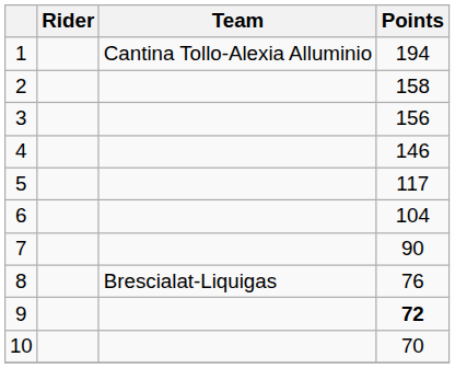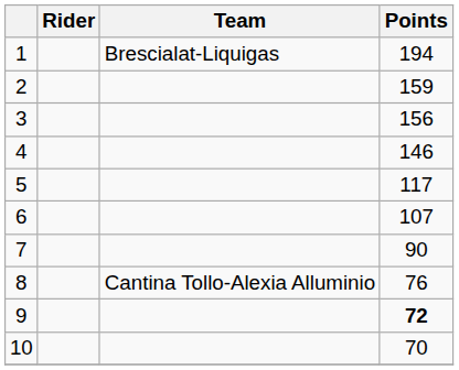 <table class="wikitable">
 <tr>
 <th></th>
 <th>Rider</th>
 <th>Team</th>
 <th>Points</th>
 </tr>
 <tr>
 <td style="text-align:center;">1</td>
 <td> </td>
-<td>Cantina Tollo-Alexia Alluminio</td>
+<td>Brescialat-Liquigas</td>
 <td style="text-align:center;">194</td>
 </tr>
 <tr>
 <td style="text-align:center;">2</td>
 <td> </td>
 <td></td>
-<td style="text-align:center;">158</td>
+<td style="text-align:center;">159</td>
 </tr>
 <tr>
 <td style="text-align:center;">3</td>
 <td> </td>
 <td></td>
 <td style="text-align:center;">156</td>
 </tr>
 <tr>
 <td style="text-align:center;">4</td>
 <td></td>
 <td></td>
 <td style="text-align:center;">146</td>
 </tr>
 <tr>
 <td style="text-align:center;">5</td>
 <td></td>
 <td></td>
 <td style="text-align:center;">117</td>
 </tr>
 <tr>
 <td style="text-align:center;">6</td>
 <td></td>
 <td></td>
-<td style="text-align:center;">104</td>
+<td style="text-align:center;">107</td>
 </tr>
 <tr>
 <td style="text-align:center;">7</td>
 <td></td>
 <td></td>
 <td style="text-align:center;">90</td>
 </tr>
 <tr>
 <td style="text-align:center;">8</td>
 <td></td>
-<td>Brescialat-Liquigas</td>
+<td>Cantina Tollo-Alexia Alluminio</td>
 <td style="text-align:center;">76</td>
 </tr>
 <tr>
 <td style="text-align:center;">9</td>
 <td></td>
 <td></td>
 <td style="text-align:center;"><strong>72</strong></td>
 </tr>
 <tr>
 <td style="text-align:center;">10</td>
 <td></td>
 <td></td>
 <td style="text-align:center;">70</td>
 </tr>
 <tr>
 </tr>
 </table>
